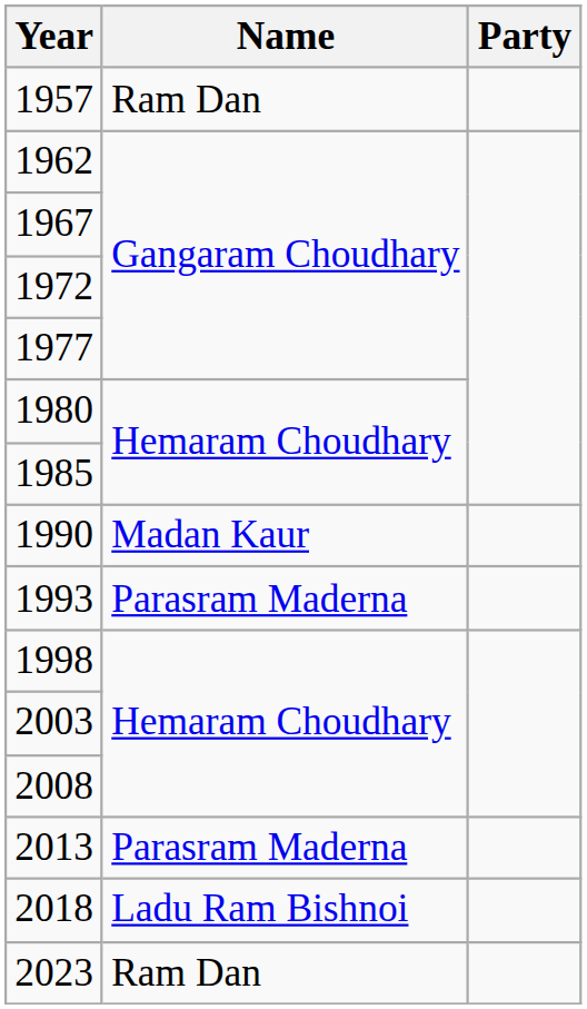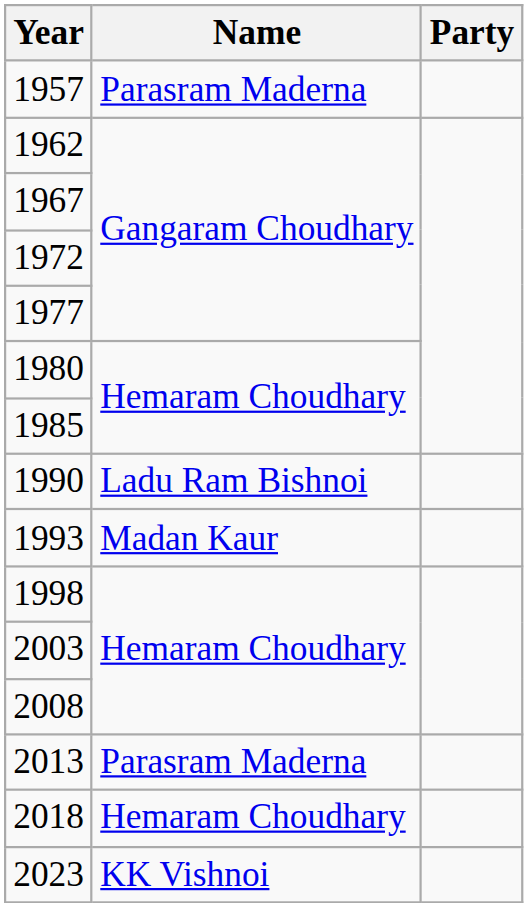 <table class="wikitable">
 <tr>
 <th>Year</th>
 <th>Name</th>
 <th colspan="2">Party</th>
 </tr>
 <tr>
 <td>1957</td>
-<td>Ram Dan</td>
+<td><a href='#'>Parasram Maderna</a></td>
 <td></td>
 </tr>
 <tr>
 <td>1962</td>
 <td rowspan=4><a href='#'>Gangaram Choudhary</a></td>
 </tr>
 <tr>
 <td>1967</td>
 </tr>
 <tr>
 <td>1972</td>
 </tr>
 <tr>
 <td>1977</td>
 </tr>
 <tr>
 <td>1980</td>
 <td rowspan=2><a href='#'>Hemaram Choudhary</a></td>
 </tr>
 <tr>
 <td>1985</td>
 </tr>
 <tr>
 <td>1990</td>
-<td><a href='#'>Madan Kaur</a></td>
+<td><a href='#'>Ladu Ram Bishnoi</a></td>
 <td></td>
 </tr>
 <tr>
 <td>1993</td>
-<td><a href='#'>Parasram Maderna</a></td>
+<td><a href='#'>Madan Kaur</a></td>
 <td></td>
 </tr>
 <tr>
 <td>1998</td>
 <td rowspan=3><a href='#'>Hemaram Choudhary</a></td>
 </tr>
 <tr>
 <td>2003</td>
 </tr>
 <tr>
 <td>2008</td>
 </tr>
 <tr>
 <td>2013</td>
 <td><a href='#'>Parasram Maderna</a></td>
 <td></td>
 </tr>
 <tr>
 <td>2018</td>
-<td><a href='#'>Ladu Ram Bishnoi</a></td>
+<td><a href='#'>Hemaram Choudhary</a></td>
 <td></td>
 </tr>
 <tr>
 <td>2023</td>
-<td>Ram Dan</td>
+<td><a href='#'>KK Vishnoi</a></td>
 <td></td>
 </tr>
 </table>
